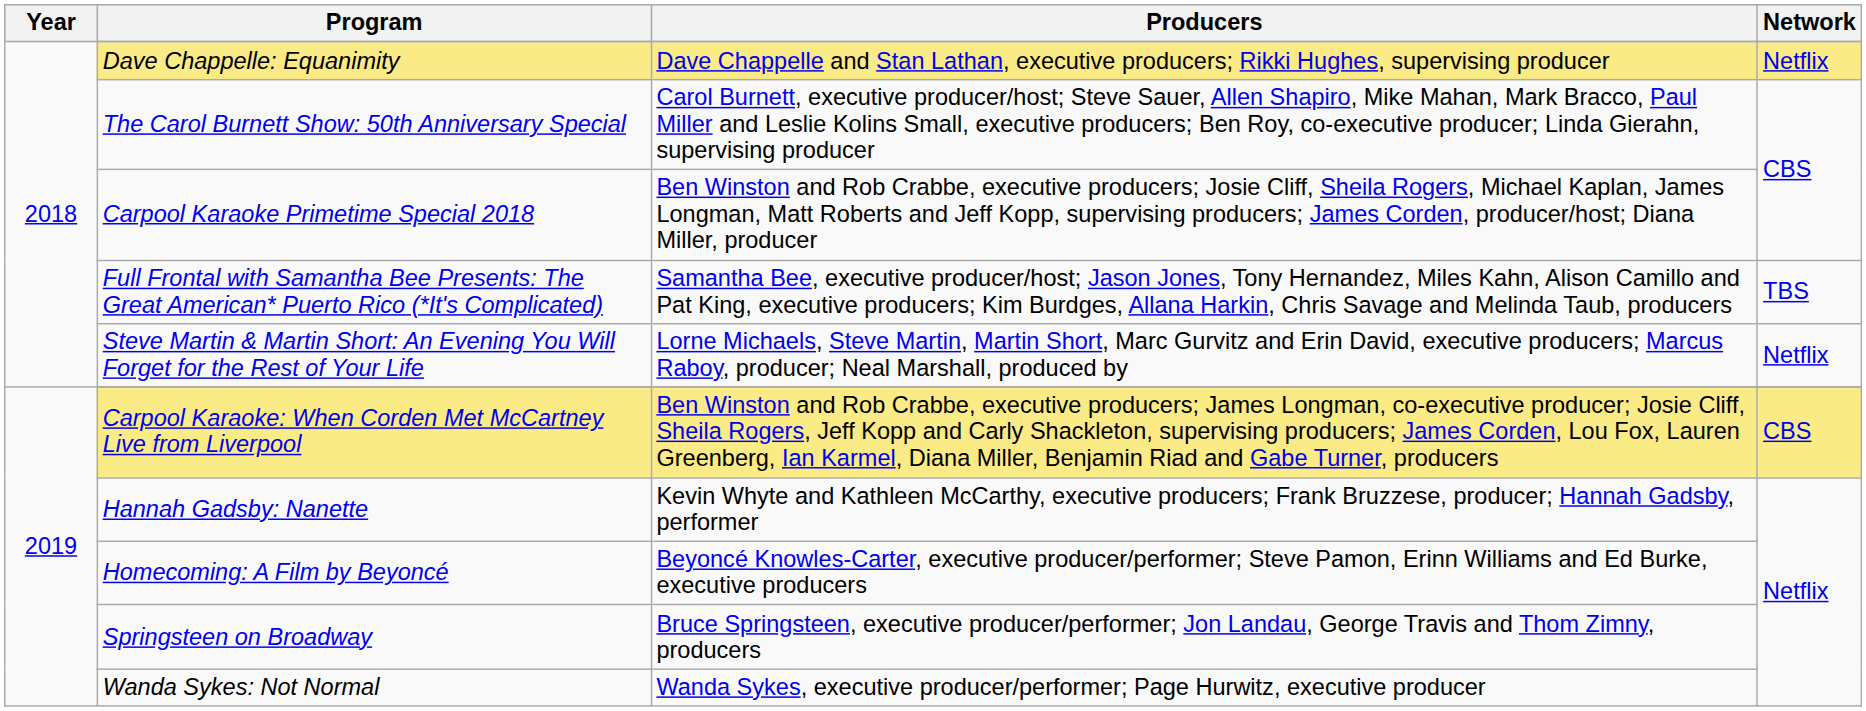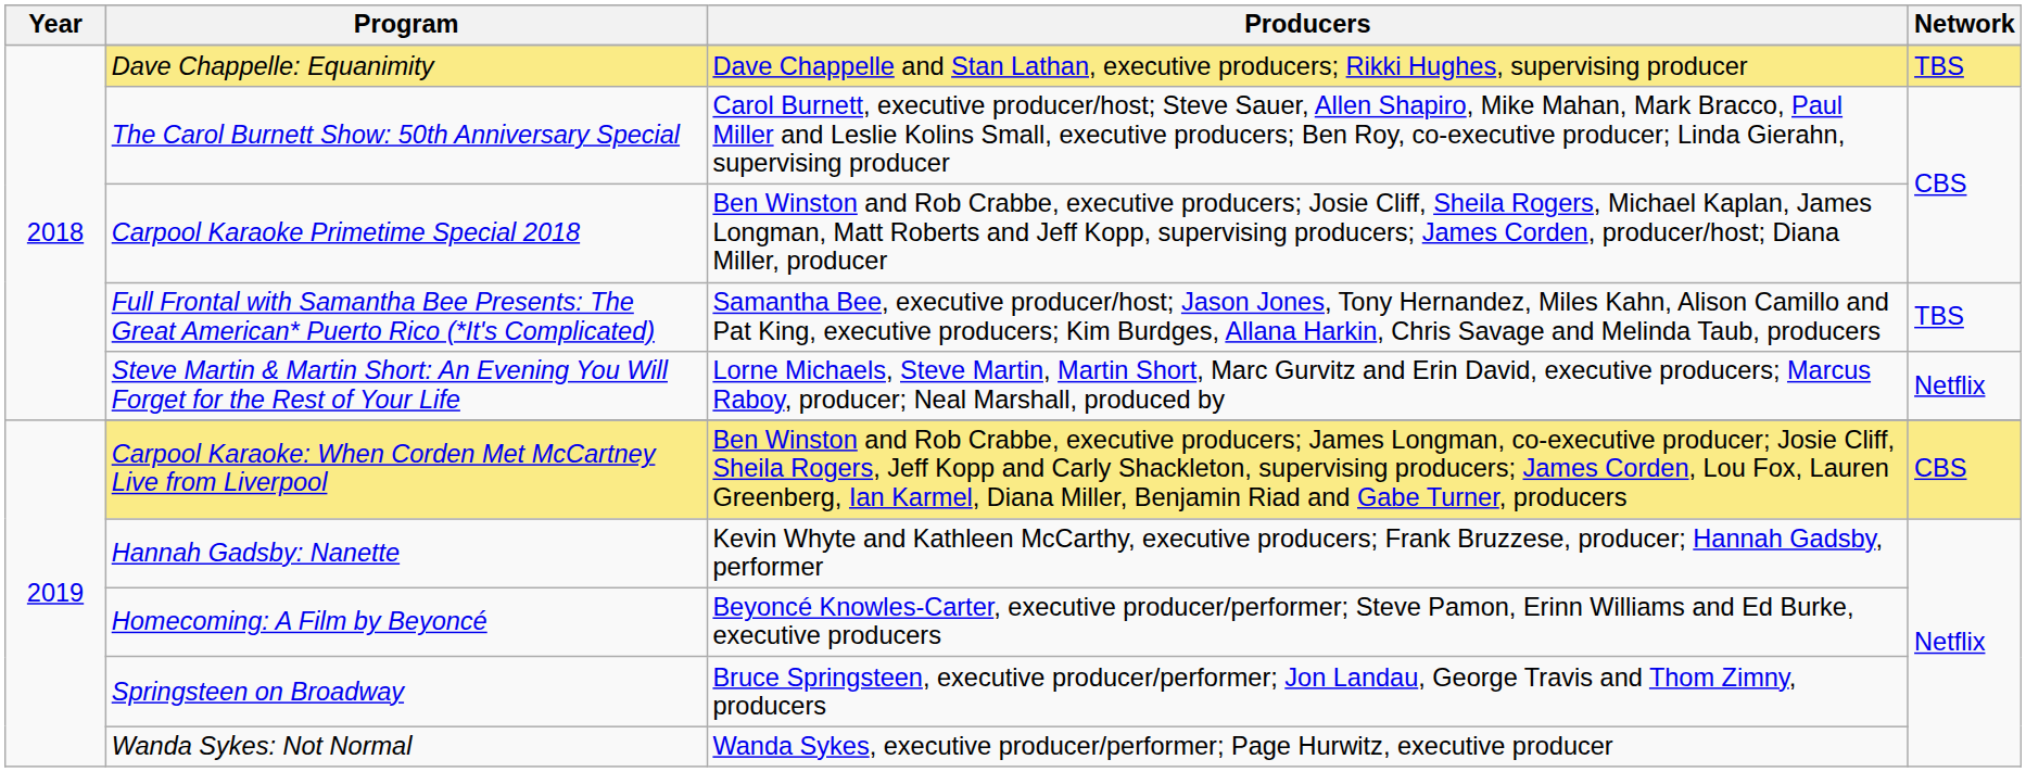 <table class="wikitable" style="width:100%">
 <tr bgcolor="#bebebe">
 <th width="5%">Year</th>
 <th width="30%">Program</th>
 <th width="60%">Producers</th>
 <th width="5%">Network</th>
 </tr>
 <tr>
 <td rowspan="6" align=center><a href='#'>2018</a><br></td>
 </tr>
 <tr style="background:#FAEB86;">
 <td><em>Dave Chappelle: Equanimity</em></td>
 <td><a href='#'>Dave Chappelle</a> and <a href='#'>Stan Lathan</a>, executive producers; <a href='#'>Rikki Hughes</a>, supervising producer</td>
-<td><a href='#'>Netflix</a></td>
+<td><a href='#'>TBS</a></td>
 </tr>
 <tr>
 <td><em><a href='#'>The Carol Burnett Show: 50th Anniversary Special</a></em></td>
 <td><a href='#'>Carol Burnett</a>, executive producer/host; Steve Sauer, <a href='#'>Allen Shapiro</a>, Mike Mahan, Mark Bracco, <a href='#'>Paul Miller</a> and Leslie Kolins Small, executive producers; Ben Roy, co-executive producer; Linda Gierahn, supervising producer</td>
 <td rowspan=2><a href='#'>CBS</a></td>
 </tr>
 <tr>
 <td><em><a href='#'>Carpool Karaoke Primetime Special 2018</a></em></td>
 <td><a href='#'>Ben Winston</a> and Rob Crabbe, executive producers; Josie Cliff, <a href='#'>Sheila Rogers</a>, Michael Kaplan, James Longman, Matt Roberts and Jeff Kopp, supervising producers; <a href='#'>James Corden</a>, producer/host; Diana Miller, producer</td>
 </tr>
 <tr>
 <td><em><a href='#'>Full Frontal with Samantha Bee Presents: The Great American* Puerto Rico (*It's Complicated)</a></em></td>
 <td><a href='#'>Samantha Bee</a>, executive producer/host; <a href='#'>Jason Jones</a>, Tony Hernandez, Miles Kahn, Alison Camillo and Pat King, executive producers; Kim Burdges, <a href='#'>Allana Harkin</a>, Chris Savage and Melinda Taub, producers</td>
 <td><a href='#'>TBS</a></td>
 </tr>
 <tr>
 <td><em><a href='#'>Steve Martin & Martin Short: An Evening You Will Forget for the Rest of Your Life</a></em></td>
 <td><a href='#'>Lorne Michaels</a>, <a href='#'>Steve Martin</a>, <a href='#'>Martin Short</a>, Marc Gurvitz and Erin David, executive producers; <a href='#'>Marcus Raboy</a>, producer; Neal Marshall, produced by</td>
 <td><a href='#'>Netflix</a></td>
 </tr>
 <tr>
 <td rowspan="6" align=center><a href='#'>2019</a><br></td>
 </tr>
 <tr style="background:#FAEB86;">
 <td><em><a href='#'>Carpool Karaoke: When Corden Met McCartney Live from Liverpool</a></em></td>
 <td><a href='#'>Ben Winston</a> and Rob Crabbe, executive producers; James Longman, co-executive producer; Josie Cliff, <a href='#'>Sheila Rogers</a>, Jeff Kopp and Carly Shackleton, supervising producers; <a href='#'>James Corden</a>, Lou Fox, Lauren Greenberg, <a href='#'>Ian Karmel</a>, Diana Miller, Benjamin Riad and <a href='#'>Gabe Turner</a>, producers</td>
 <td><a href='#'>CBS</a></td>
 </tr>
 <tr>
 <td><em><a href='#'>Hannah Gadsby: Nanette</a></em></td>
 <td>Kevin Whyte and Kathleen McCarthy, executive producers; Frank Bruzzese, producer; <a href='#'>Hannah Gadsby</a>, performer</td>
 <td rowspan=4><a href='#'>Netflix</a></td>
 </tr>
 <tr>
 <td><em><a href='#'>Homecoming: A Film by Beyoncé</a></em></td>
 <td><a href='#'>Beyoncé Knowles-Carter</a>, executive producer/performer; Steve Pamon, Erinn Williams and Ed Burke, executive producers</td>
 </tr>
 <tr>
 <td><em><a href='#'>Springsteen on Broadway</a></em></td>
 <td><a href='#'>Bruce Springsteen</a>, executive producer/performer; <a href='#'>Jon Landau</a>, George Travis and <a href='#'>Thom Zimny</a>, producers</td>
 </tr>
 <tr>
 <td><em>Wanda Sykes: Not Normal</em></td>
 <td><a href='#'>Wanda Sykes</a>, executive producer/performer; Page Hurwitz, executive producer</td>
 </tr>
 </table>
